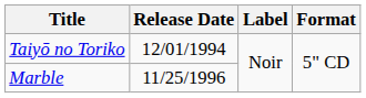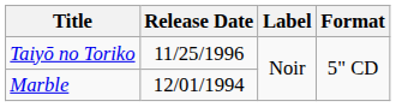 <table class="wikitable">
 <tr>
 <th>Title</th>
 <th>Release Date</th>
 <th>Label</th>
 <th>Format</th>
 </tr>
 <tr>
 <td><em><a href='#'>Taiyō no Toriko</a></em><br></td>
-<td style="text-align:center">12/01/1994</td>
+<td style="text-align:center">11/25/1996</td>
 <td rowspan="2" style="text-align:center">Noir</td>
 <td rowspan="4" style="text-align:center">5" CD</td>
 </tr>
 <tr>
 <td><em><a href='#'>Marble</a></em></td>
-<td style="text-align:center">11/25/1996</td>
+<td style="text-align:center">12/01/1994</td>
 </tr>
 </table>
